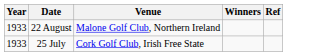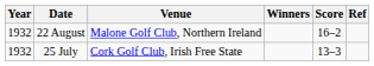 <table class="wikitable" style="text-align: center">
 <tr>
 <th>Year</th>
 <th>Date</th>
 <th>Venue</th>
 <th>Winners</th>
+<th>Score</th>
 <th>Ref</th>
 </tr>
 <tr>
-<td>1933</td>
+<td>1932</td>
 <td>22 August</td>
 <td align="left"><a href='#'>Malone Golf Club</a>, Northern Ireland</td>
 <td></td>
+<td>16–2</td>
 <td></td>
 </tr>
 <tr>
-<td>1933</td>
+<td>1932</td>
 <td>25 July</td>
 <td align="left"><a href='#'>Cork Golf Club</a>, Irish Free State</td>
 <td></td>
+<td>13–3</td>
 <td></td>
 </tr>
 </table>
